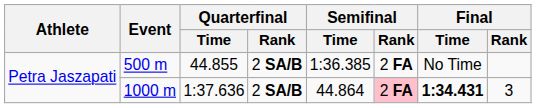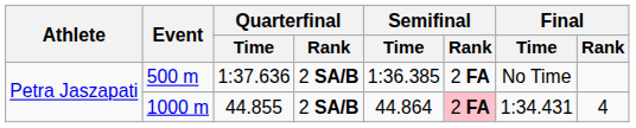 <table class="wikitable" style="font-size:90%">
 <tr>
 <th rowspan=2>Athlete</th>
 <th rowspan=2>Event</th>
 <th colspan=2>Quarterfinal</th>
 <th colspan=2>Semifinal</th>
 <th colspan=2>Final</th>
 </tr>
 <tr style="font-size:95%">
 <th>Time</th>
 <th>Rank</th>
 <th>Time</th>
 <th>Rank</th>
 <th>Time</th>
 <th>Rank</th>
 </tr>
 <tr align=center>
 <td align=left rowspan=2><a href='#'>Petra Jaszapati</a></td>
 <td align=left><a href='#'>500 m</a></td>
-<td>44.855</td>
+<td>1:37.636</td>
 <td>2 <strong>SA/B</strong></td>
 <td>1:36.385</td>
 <td>2 <strong>FA</strong></td>
 <td>No Time</td>
 <td></td>
 </tr>
 <tr align=center>
 <td align=left><a href='#'>1000 m</a></td>
-<td>1:37.636</td>
+<td>44.855</td>
 <td>2 <strong>SA/B</strong></td>
 <td>44.864</td>
 <td style="background: pink;">2 <strong>FA</strong></td>
-<td><strong>1:34.431</strong></td>
-<td>3</td>
+<td>1:34.431</td>
+<td>4</td>
 </tr>
 </table>
